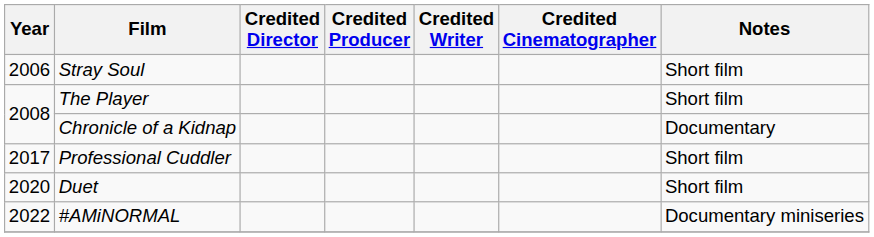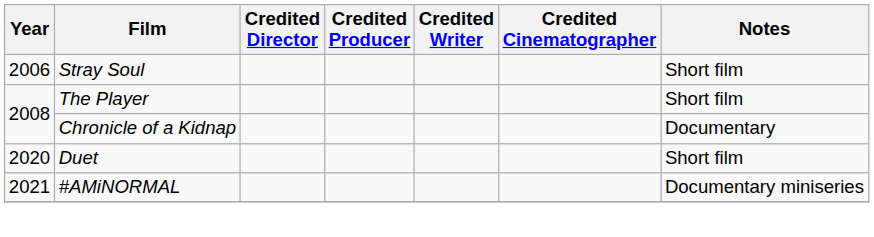 <table class="wikitable sortable">
 <tr>
 <th style="width:26px;">Year</th>
 <th>Film</th>
 <th width=65>Credited <a href='#'>Director</a></th>
 <th width=65>Credited <a href='#'>Producer</a></th>
 <th width=65>Credited <a href='#'>Writer</a></th>
 <th width=65>Credited <a href='#'>Cinematographer</a></th>
 <th>Notes</th>
 </tr>
 <tr>
 <td>2006</td>
 <td><em>Stray Soul</em></td>
 <td></td>
 <td></td>
 <td></td>
 <td></td>
 <td>Short film</td>
 </tr>
 <tr>
 <td rowspan=2>2008</td>
 <td><em>The Player</em></td>
 <td></td>
 <td></td>
 <td></td>
 <td></td>
 <td>Short film</td>
 </tr>
 <tr>
 <td><em>Chronicle of a Kidnap</em></td>
 <td></td>
 <td></td>
 <td></td>
 <td></td>
 <td>Documentary</td>
 </tr>
 <tr>
-<td>2017</td>
-<td><em>Professional Cuddler</em></td>
-<td></td>
-<td></td>
-<td></td>
-<td></td>
-<td>Short film</td>
-</tr>
-<tr>
 <td>2020</td>
 <td><em>Duet</em></td>
 <td></td>
 <td></td>
 <td></td>
 <td></td>
 <td>Short film</td>
 </tr>
 <tr>
-<td>2022</td>
+<td>2021</td>
 <td><em>#AMiNORMAL</em></td>
 <td></td>
 <td></td>
 <td></td>
 <td></td>
 <td>Documentary miniseries</td>
 </tr>
 <tr>
 </tr>
 </table>
